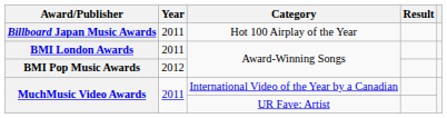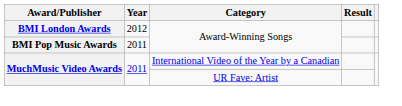 <table class="wikitable sortable plainrowheaders">
 <tr>
 <th scope="col">Award/Publisher</th>
 <th scope="col">Year</th>
 <th scope="col">Category</th>
 <th scope="col">Result</th>
 <th scope="col" class="unsortable"></th>
 </tr>
 <tr>
-<th scope="row"><a href='#'><em>Billboard</em> Japan Music Awards</a></th>
-<td align=center>2011</td>
-<td align=center>Hot 100 Airplay of the Year</td>
-<td></td>
-<td align=center></td>
-</tr>
-<tr>
 <th scope="row"><a href='#'>BMI London Awards</a></th>
-<td align=center>2011</td>
+<td align=center>2012</td>
 <td align=center rowspan = "2">Award-Winning Songs </td>
 <td></td>
 <td align=center></td>
 </tr>
 <tr>
 <th scope="row">BMI Pop Music Awards</th>
-<td align=center>2012</td>
+<td align=center>2011</td>
 <td></td>
 <td align=center></td>
 </tr>
 <tr>
 <th scope="row" rowspan = "2"><a href='#'>MuchMusic Video Awards</a></th>
 <td align=center rowspan= "2"><a href='#'>2011</a></td>
 <td align=center><a href='#'>International Video of the Year by a Canadian</a></td>
 <td></td>
 <td align=center rowspan="2"><br></td>
 </tr>
 <tr>
 <td align=center><a href='#'>UR Fave: Artist</a></td>
 <td></td>
 </tr>
 </table>
